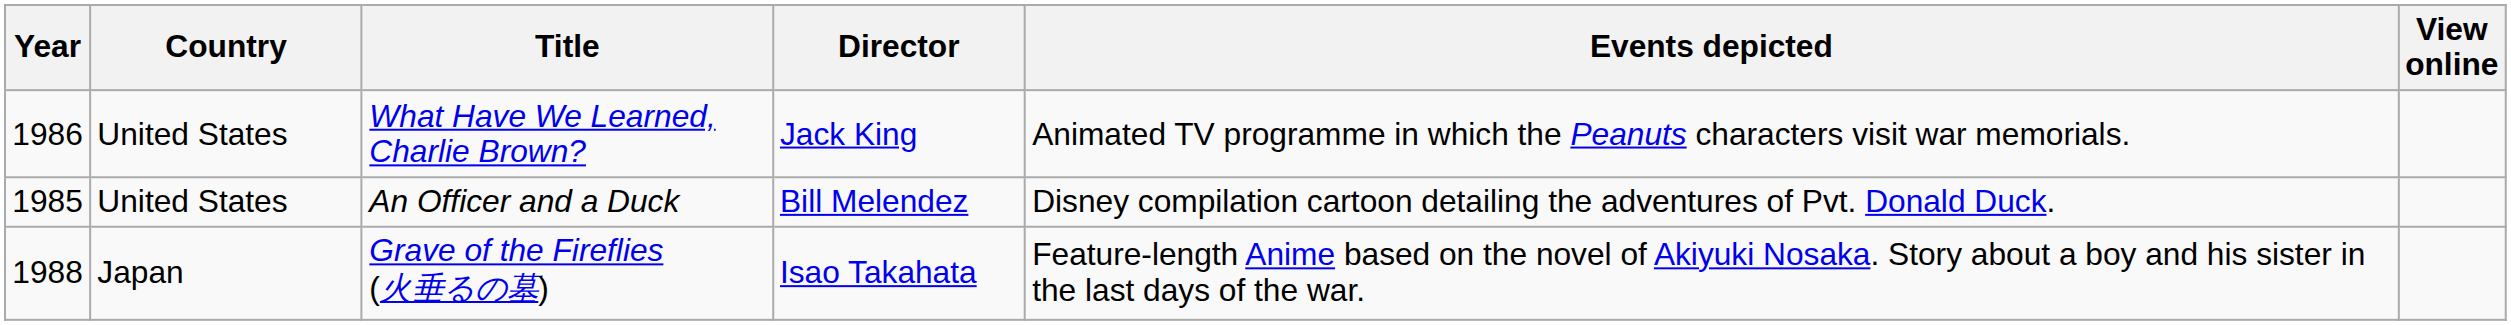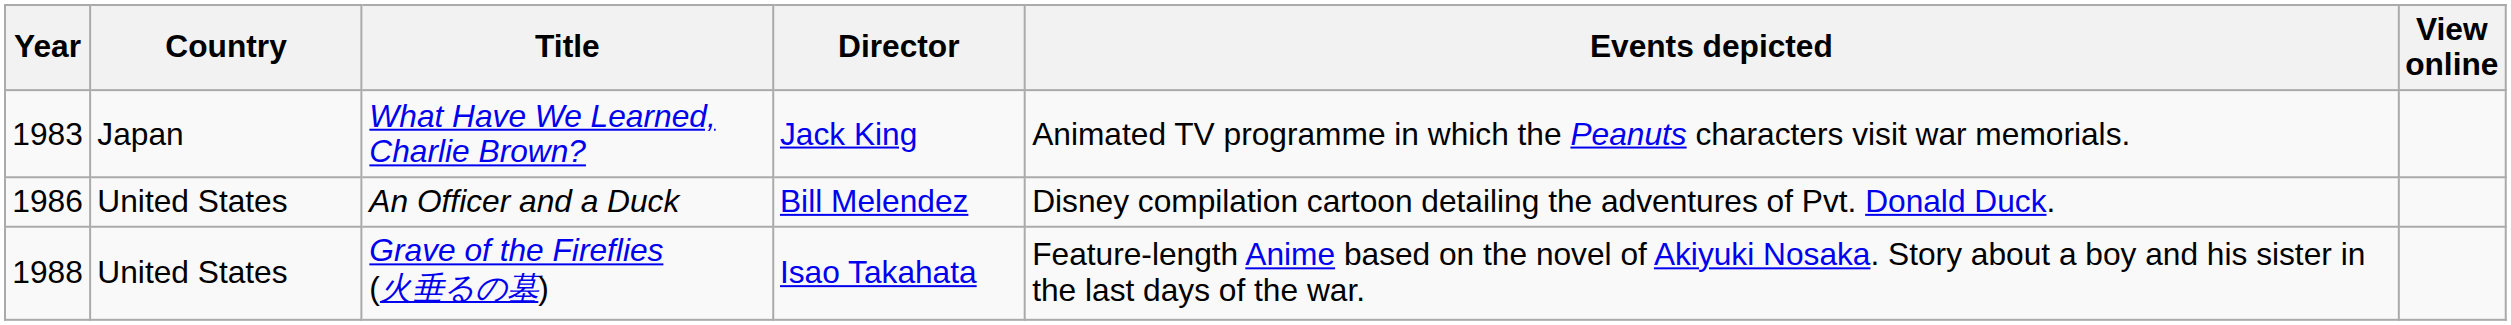 <table class="wikitable" width="100%">
 <tr>
 <th>Year</th>
 <th width=130>Country</th>
 <th width=200>Title</th>
 <th width=120>Director</th>
 <th>Events depicted</th>
 <th>View<br>online</th>
 </tr>
 <tr>
-<td>1986</td>
-<td>United States</td>
+<td>1983</td>
+<td>Japan</td>
 <td><em><a href='#'>What Have We Learned, Charlie Brown?</a></em></td>
 <td><a href='#'>Jack King</a></td>
 <td>Animated TV programme in which the <em><a href='#'>Peanuts</a></em> characters visit war memorials.</td>
 <td><br><br></td>
 </tr>
 <tr>
-<td>1985</td>
+<td>1986</td>
 <td>United States</td>
 <td><em>An Officer and a Duck</em></td>
 <td><a href='#'>Bill Melendez</a></td>
 <td>Disney compilation cartoon detailing the adventures of Pvt. <a href='#'>Donald Duck</a>.</td>
 <td></td>
 </tr>
 <tr>
 <td>1988</td>
-<td>Japan</td>
+<td>United States</td>
 <td><em><a href='#'>Grave of the Fireflies</a></em><br>(<em><a href='#'>火垂るの墓</a></em>)</td>
 <td><a href='#'>Isao Takahata</a></td>
 <td>Feature-length <a href='#'>Anime</a> based on the novel of <a href='#'>Akiyuki Nosaka</a>. Story about a boy and his sister in the last days of the war.</td>
 <td></td>
 </tr>
 </table>
